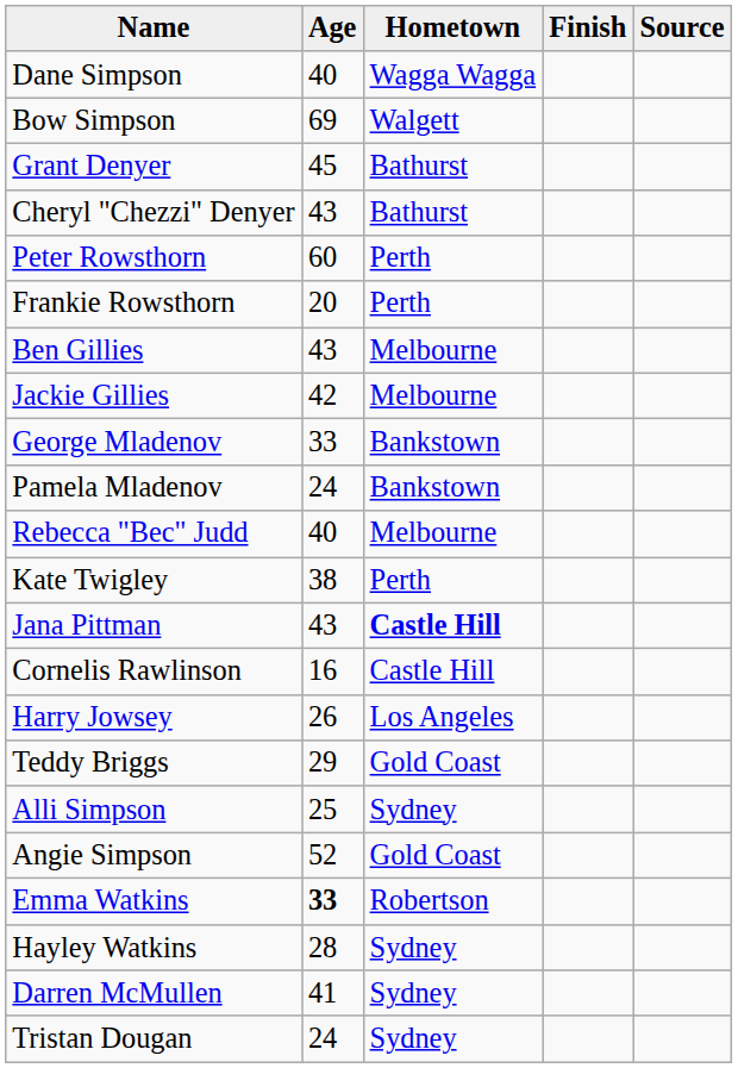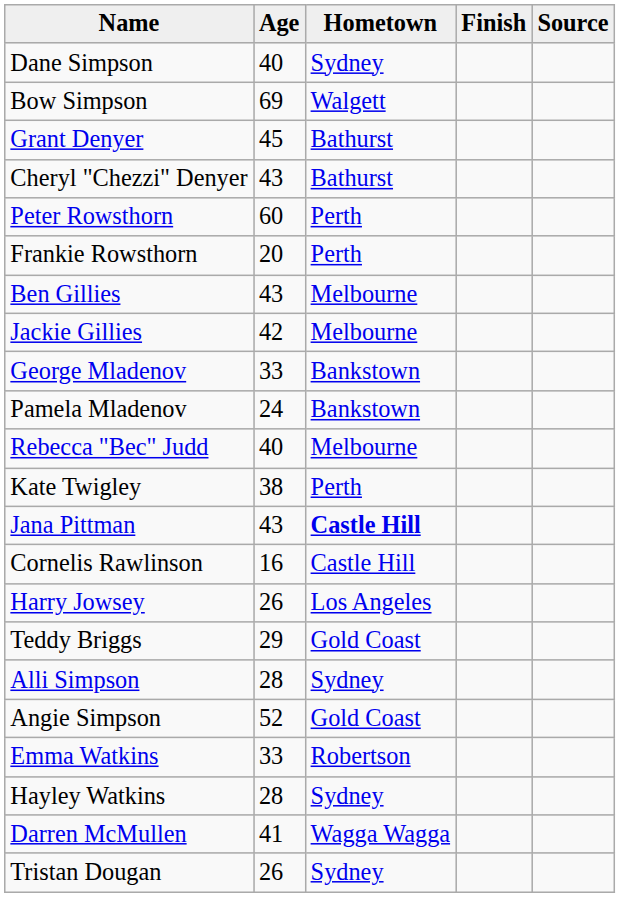 <table class="wikitable sortable">
 <tr>
 <th style="background:#efefef;">Name</th>
 <th style="background:#efefef;">Age</th>
 <th style="background:#efefef;">Hometown</th>
 <th style="background:#efefef;">Finish</th>
 <th style="background:#efefef;">Source</th>
 </tr>
 <tr>
 <td>Dane Simpson</td>
 <td>40</td>
-<td><a href='#'>Wagga Wagga</a></td>
+<td><a href='#'>Sydney</a></td>
 <td></td>
 <td></td>
 </tr>
 <tr>
 <td>Bow Simpson</td>
 <td>69</td>
 <td><a href='#'>Walgett</a></td>
 <td></td>
 <td></td>
 </tr>
 <tr>
 <td><a href='#'>Grant Denyer</a></td>
 <td>45</td>
 <td><a href='#'>Bathurst</a></td>
 <td></td>
 <td></td>
 </tr>
 <tr>
 <td>Cheryl "Chezzi" Denyer</td>
 <td>43</td>
 <td><a href='#'>Bathurst</a></td>
 <td></td>
 <td></td>
 </tr>
 <tr>
 <td><a href='#'>Peter Rowsthorn</a></td>
 <td>60</td>
 <td><a href='#'>Perth</a></td>
 <td></td>
 <td></td>
 </tr>
 <tr>
 <td>Frankie Rowsthorn</td>
 <td>20</td>
 <td><a href='#'>Perth</a></td>
 <td></td>
 <td></td>
 </tr>
 <tr>
 <td><a href='#'>Ben Gillies</a></td>
 <td>43</td>
 <td><a href='#'>Melbourne</a></td>
 <td></td>
 <td></td>
 </tr>
 <tr>
 <td><a href='#'>Jackie Gillies</a></td>
 <td>42</td>
 <td><a href='#'>Melbourne</a></td>
 <td></td>
 <td></td>
 </tr>
 <tr>
 <td><a href='#'>George Mladenov</a></td>
 <td>33</td>
 <td><a href='#'>Bankstown</a></td>
 <td></td>
 <td></td>
 </tr>
 <tr>
 <td>Pamela Mladenov</td>
 <td>24</td>
 <td><a href='#'>Bankstown</a></td>
 <td></td>
 <td></td>
 </tr>
 <tr>
 <td><a href='#'>Rebecca "Bec" Judd</a></td>
 <td>40</td>
 <td><a href='#'>Melbourne</a></td>
 <td></td>
 <td></td>
 </tr>
 <tr>
 <td>Kate Twigley</td>
 <td>38</td>
 <td><a href='#'>Perth</a></td>
 <td></td>
 <td></td>
 </tr>
 <tr>
 <td><a href='#'>Jana Pittman</a></td>
 <td>43</td>
 <td><strong><a href='#'>Castle Hill</a></strong></td>
 <td></td>
 <td></td>
 </tr>
 <tr>
 <td>Cornelis Rawlinson</td>
 <td>16</td>
 <td><a href='#'>Castle Hill</a></td>
 <td></td>
 <td></td>
 </tr>
 <tr>
 <td><a href='#'>Harry Jowsey</a></td>
 <td>26</td>
 <td><a href='#'>Los Angeles</a></td>
 <td></td>
 <td></td>
 </tr>
 <tr>
 <td>Teddy Briggs</td>
 <td>29</td>
 <td><a href='#'>Gold Coast</a></td>
 <td></td>
 <td></td>
 </tr>
 <tr>
 <td><a href='#'>Alli Simpson</a></td>
-<td>25</td>
+<td>28</td>
 <td><a href='#'>Sydney</a></td>
 <td></td>
 <td></td>
 </tr>
 <tr>
 <td>Angie Simpson</td>
 <td>52</td>
 <td><a href='#'>Gold Coast</a></td>
 <td></td>
 <td></td>
 </tr>
 <tr>
 <td><a href='#'>Emma Watkins</a></td>
-<td><strong>33</strong></td>
+<td>33</td>
 <td><a href='#'>Robertson</a></td>
 <td></td>
 <td></td>
 </tr>
 <tr>
 <td>Hayley Watkins</td>
 <td>28</td>
 <td><a href='#'>Sydney</a></td>
 <td></td>
 <td></td>
 </tr>
 <tr>
 <td><a href='#'>Darren McMullen</a></td>
 <td>41</td>
-<td><a href='#'>Sydney</a></td>
+<td><a href='#'>Wagga Wagga</a></td>
 <td></td>
 <td></td>
 </tr>
 <tr>
 <td>Tristan Dougan</td>
-<td>24</td>
+<td>26</td>
 <td><a href='#'>Sydney</a></td>
 <td></td>
 <td></td>
 </tr>
 <tr>
 </tr>
 </table>
